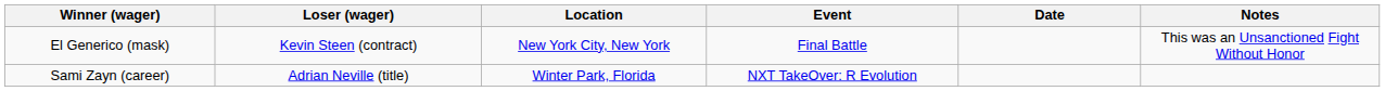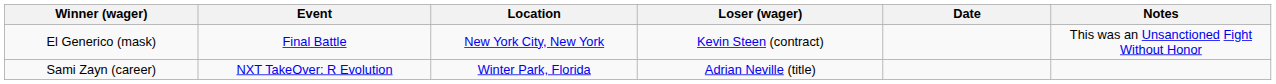 <table class="wikitable sortable"  style="width:100%; align=center;">
 <tr>
 <th style="width:15%;">Winner (wager)</th>
+<th style="width:18%;">Event</th>
+<th style="width:16%;">Location</th>
 <th style="width:19%;">Loser (wager)</th>
-<th style="width:16%;">Location</th>
-<th style="width:18%;">Event</th>
 <th style="width:13%;">Date</th>
 <th style="width:17%;">Notes</th>
 </tr>
 <tr style="text-align:center;">
 <td>El Generico (mask)</td>
+<td><a href='#'>Final Battle</a></td>
+<td><a href='#'>New York City, New York</a></td>
 <td><a href='#'>Kevin Steen</a> (contract)</td>
-<td><a href='#'>New York City, New York</a></td>
-<td><a href='#'>Final Battle</a></td>
 <td></td>
 <td>This was an <a href='#'>Unsanctioned</a> <a href='#'>Fight Without Honor</a></td>
 </tr>
 <tr style="text-align:center;">
 <td>Sami Zayn (career)</td>
+<td><a href='#'>NXT TakeOver: R Evolution</a></td>
+<td><a href='#'>Winter Park, Florida</a></td>
 <td><a href='#'>Adrian Neville</a> (title)</td>
-<td><a href='#'>Winter Park, Florida</a></td>
-<td><a href='#'>NXT TakeOver: R Evolution</a></td>
 <td></td>
 <td></td>
 </tr>
 </table>
